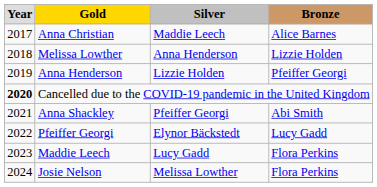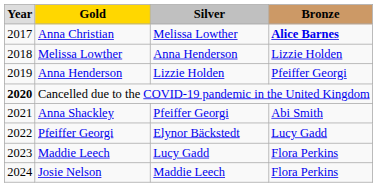 <table class="wikitable" style="text-align:left;">
 <tr style="text-align:center; font-weight:bold;">
 <td style="background:#ddd; ">Year</td>
 <td style="background:gold; ">Gold</td>
 <td style="background:silver; ">Silver</td>
 <td style="background:#c96; ">Bronze</td>
 </tr>
 <tr>
 <td>2017</td>
 <td><a href='#'>Anna Christian</a></td>
-<td><a href='#'>Maddie Leech</a></td>
-<td><a href='#'>Alice Barnes</a></td>
+<td><a href='#'>Melissa Lowther</a></td>
+<td><strong><a href='#'>Alice Barnes</a></strong></td>
 </tr>
 <tr>
 <td>2018</td>
 <td><a href='#'>Melissa Lowther</a></td>
 <td><a href='#'>Anna Henderson</a></td>
 <td><a href='#'>Lizzie Holden</a></td>
 </tr>
 <tr>
 <td>2019</td>
 <td><a href='#'>Anna Henderson</a></td>
 <td><a href='#'>Lizzie Holden</a></td>
 <td><a href='#'>Pfeiffer Georgi</a></td>
 </tr>
 <tr>
 <td><strong>2020</strong></td>
 <td colspan="4" align="center">Cancelled due to the <a href='#'>COVID-19 pandemic in the United Kingdom</a></td>
 </tr>
 <tr>
 <td>2021</td>
 <td><a href='#'>Anna Shackley</a></td>
 <td><a href='#'>Pfeiffer Georgi</a></td>
 <td><a href='#'>Abi Smith</a></td>
 </tr>
 <tr>
 <td>2022</td>
 <td><a href='#'>Pfeiffer Georgi</a></td>
 <td><a href='#'>Elynor Bäckstedt</a></td>
 <td><a href='#'>Lucy Gadd</a></td>
 </tr>
 <tr>
 <td>2023</td>
 <td><a href='#'>Maddie Leech</a></td>
 <td><a href='#'>Lucy Gadd</a></td>
 <td><a href='#'>Flora Perkins</a></td>
 </tr>
 <tr>
 <td>2024</td>
 <td><a href='#'>Josie Nelson</a></td>
-<td><a href='#'>Melissa Lowther</a></td>
+<td><a href='#'>Maddie Leech</a></td>
 <td><a href='#'>Flora Perkins</a></td>
 </tr>
 </table>
